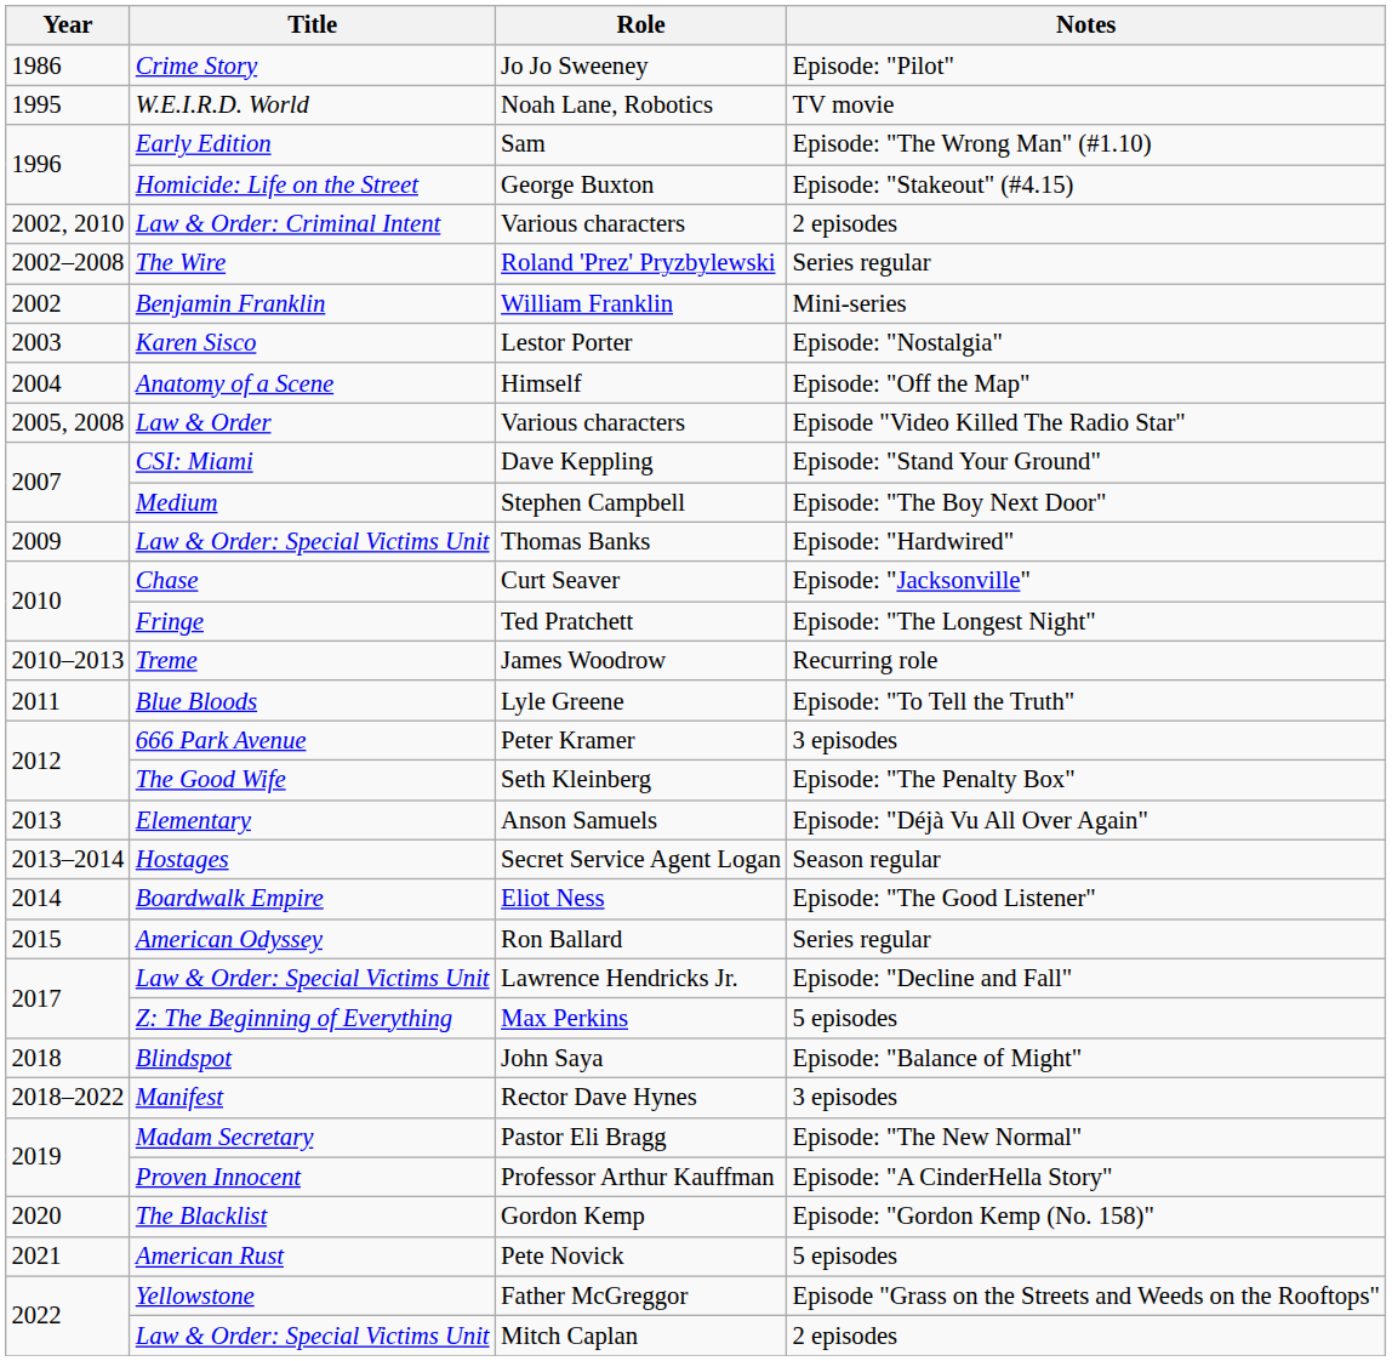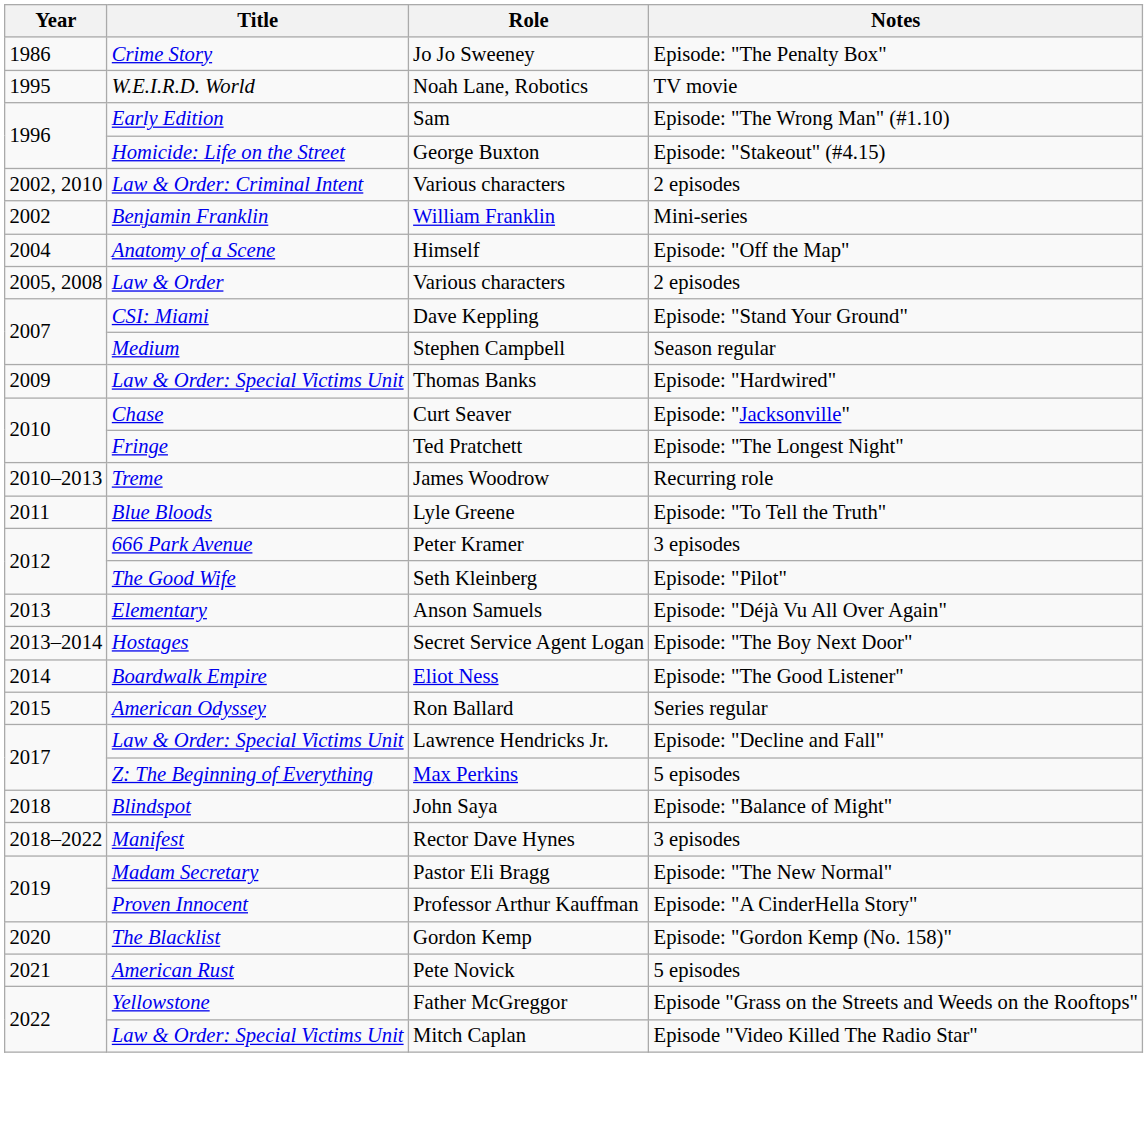 <table class="wikitable sortable">
 <tr>
 <th>Year</th>
 <th>Title</th>
 <th>Role</th>
 <th>Notes</th>
 </tr>
 <tr>
 <td>1986</td>
 <td><em><a href='#'>Crime Story</a></em></td>
 <td>Jo Jo Sweeney</td>
-<td>Episode: "Pilot"</td>
+<td>Episode: "The Penalty Box"</td>
 </tr>
 <tr>
 <td>1995</td>
 <td><em>W.E.I.R.D. World</em></td>
 <td>Noah Lane, Robotics</td>
 <td>TV movie</td>
 </tr>
 <tr>
 <td rowspan="2">1996</td>
 <td><em><a href='#'>Early Edition</a></em></td>
 <td>Sam</td>
 <td>Episode: "The Wrong Man" (#1.10)</td>
 </tr>
 <tr>
 <td><em><a href='#'>Homicide: Life on the Street</a></em></td>
 <td>George Buxton</td>
 <td>Episode: "Stakeout" (#4.15)</td>
 </tr>
 <tr>
 <td>2002, 2010</td>
 <td><em><a href='#'>Law & Order: Criminal Intent</a></em></td>
 <td>Various characters</td>
 <td>2 episodes</td>
 </tr>
 <tr>
-<td>2002–2008</td>
-<td><em><a href='#'>The Wire</a></em></td>
-<td><a href='#'>Roland 'Prez' Pryzbylewski</a></td>
-<td>Series regular</td>
-</tr>
-<tr>
 <td>2002</td>
 <td><em><a href='#'>Benjamin Franklin</a></em></td>
 <td><a href='#'>William Franklin</a></td>
 <td>Mini-series</td>
-</tr>
-<tr>
-<td>2003</td>
-<td><em><a href='#'>Karen Sisco</a></em></td>
-<td>Lestor Porter</td>
-<td>Episode: "Nostalgia"</td>
 </tr>
 <tr>
 <td>2004</td>
 <td><em><a href='#'>Anatomy of a Scene</a></em></td>
 <td>Himself</td>
 <td>Episode: "Off the Map"</td>
 </tr>
 <tr>
 <td>2005, 2008</td>
 <td><em><a href='#'>Law & Order</a></em></td>
 <td>Various characters</td>
-<td>Episode "Video Killed The Radio Star"</td>
+<td>2 episodes</td>
 </tr>
 <tr>
 <td rowspan="2">2007</td>
 <td><em><a href='#'>CSI: Miami</a></em></td>
 <td>Dave Keppling</td>
 <td>Episode: "Stand Your Ground"</td>
 </tr>
 <tr>
 <td><em><a href='#'>Medium</a></em></td>
 <td>Stephen  Campbell</td>
-<td>Episode: "The Boy Next Door"</td>
+<td>Season regular</td>
 </tr>
 <tr>
 <td>2009</td>
 <td><em><a href='#'>Law & Order: Special Victims Unit</a></em></td>
 <td>Thomas Banks</td>
 <td>Episode: "Hardwired"</td>
 </tr>
 <tr>
 <td rowspan="2">2010</td>
 <td><em><a href='#'>Chase</a></em></td>
 <td>Curt Seaver</td>
 <td>Episode: "<a href='#'>Jacksonville</a>"</td>
 </tr>
 <tr>
 <td><em><a href='#'>Fringe</a></em></td>
 <td>Ted Pratchett</td>
 <td>Episode: "The Longest Night"</td>
 </tr>
 <tr>
 <td>2010–2013</td>
 <td><em><a href='#'>Treme</a></em></td>
 <td>James Woodrow</td>
 <td>Recurring role</td>
 </tr>
 <tr>
 <td>2011</td>
 <td><em><a href='#'>Blue Bloods</a></em></td>
 <td>Lyle Greene</td>
 <td>Episode: "To Tell the Truth"</td>
 </tr>
 <tr>
 <td rowspan="2">2012</td>
 <td><em><a href='#'>666 Park Avenue</a></em></td>
 <td>Peter Kramer</td>
 <td>3 episodes</td>
 </tr>
 <tr>
 <td><em><a href='#'>The Good Wife</a></em></td>
 <td>Seth Kleinberg</td>
-<td>Episode: "The Penalty Box"</td>
+<td>Episode: "Pilot"</td>
 </tr>
 <tr>
 <td>2013</td>
 <td><em><a href='#'>Elementary</a></em></td>
 <td>Anson Samuels</td>
 <td>Episode: "Déjà Vu All Over Again"</td>
 </tr>
 <tr>
 <td>2013–2014</td>
 <td><em><a href='#'>Hostages</a></em></td>
 <td>Secret Service Agent Logan</td>
-<td>Season regular</td>
+<td>Episode: "The Boy Next Door"</td>
 </tr>
 <tr>
 <td>2014</td>
 <td><em><a href='#'>Boardwalk Empire</a></em></td>
 <td><a href='#'>Eliot Ness</a></td>
 <td>Episode: "The Good Listener"</td>
 </tr>
 <tr>
 <td>2015</td>
 <td><em><a href='#'>American Odyssey</a></em></td>
 <td>Ron Ballard</td>
 <td>Series regular</td>
 </tr>
 <tr>
 <td rowspan="2">2017</td>
 <td><em><a href='#'>Law & Order: Special Victims Unit</a></em></td>
 <td>Lawrence Hendricks Jr.</td>
 <td>Episode: "Decline and Fall"</td>
 </tr>
 <tr>
 <td><em><a href='#'>Z: The Beginning of Everything</a></em></td>
 <td><a href='#'>Max Perkins</a></td>
 <td>5 episodes</td>
 </tr>
 <tr>
 <td>2018</td>
 <td><em><a href='#'>Blindspot</a></em></td>
 <td>John Saya</td>
 <td>Episode: "Balance of Might"</td>
 </tr>
 <tr>
 <td>2018–2022</td>
 <td><em><a href='#'>Manifest</a></em></td>
 <td>Rector Dave Hynes</td>
 <td>3 episodes</td>
 </tr>
 <tr>
 <td rowspan="2">2019</td>
 <td><em><a href='#'>Madam Secretary</a></em></td>
 <td>Pastor Eli Bragg</td>
 <td>Episode: "The New Normal"</td>
 </tr>
 <tr>
 <td><em><a href='#'>Proven Innocent</a></em></td>
 <td>Professor Arthur Kauffman</td>
 <td>Episode: "A CinderHella Story"</td>
 </tr>
 <tr>
 <td>2020</td>
 <td><em><a href='#'>The Blacklist</a></em></td>
 <td>Gordon Kemp</td>
 <td>Episode: "Gordon Kemp (No. 158)"</td>
 </tr>
 <tr>
 <td>2021</td>
 <td><em><a href='#'>American Rust</a></em></td>
 <td>Pete Novick</td>
 <td>5 episodes</td>
 </tr>
 <tr>
 <td rowspan="2">2022</td>
 <td><em><a href='#'>Yellowstone</a></em></td>
 <td>Father McGreggor</td>
 <td>Episode "Grass on the Streets and Weeds on the Rooftops"</td>
 </tr>
 <tr>
 <td><em><a href='#'>Law & Order: Special Victims Unit</a></em></td>
 <td>Mitch Caplan</td>
-<td>2 episodes</td>
+<td>Episode "Video Killed The Radio Star"</td>
 </tr>
 </table>
